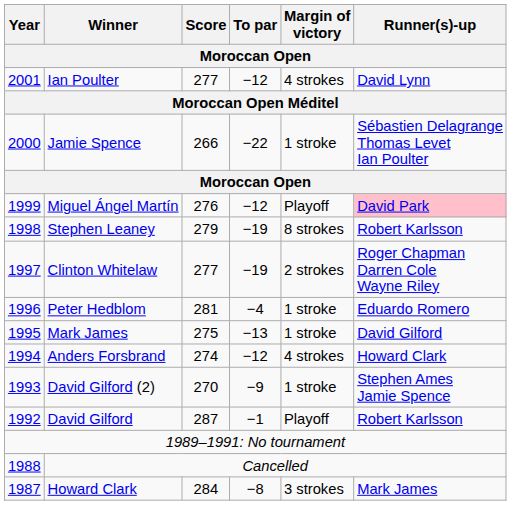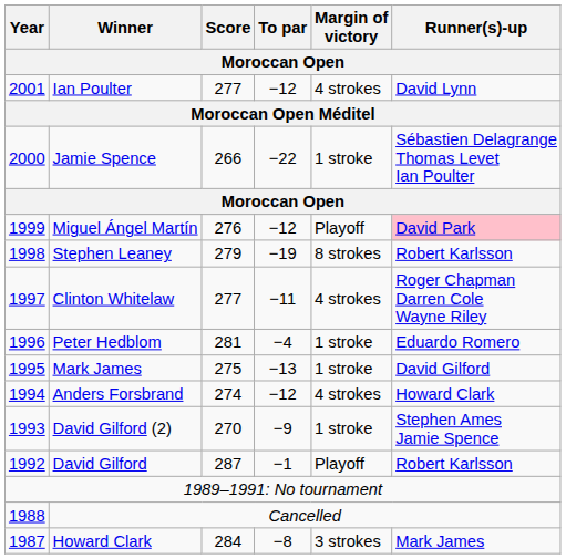 <table class=wikitable style="font-size:95%">
 <tr>
 <th>Year</th>
 <th>Winner</th>
 <th>Score</th>
 <th>To par</th>
 <th>Margin of<br>victory</th>
 <th>Runner(s)-up</th>
 </tr>
 <tr>
 <th colspan=7>Moroccan Open</th>
 </tr>
 <tr>
 <td><a href='#'>2001</a></td>
 <td> <a href='#'>Ian Poulter</a></td>
 <td align=center>277</td>
 <td align=center>−12</td>
 <td>4 strokes</td>
 <td> <a href='#'>David Lynn</a></td>
 </tr>
 <tr>
 <th colspan=7>Moroccan Open Méditel</th>
 </tr>
 <tr>
 <td><a href='#'>2000</a></td>
 <td> <a href='#'>Jamie Spence</a></td>
 <td align=center>266</td>
 <td align=center>−22</td>
 <td>1 stroke</td>
 <td> <a href='#'>Sébastien Delagrange</a><br> <a href='#'>Thomas Levet</a><br> <a href='#'>Ian Poulter</a></td>
 </tr>
 <tr>
 <th colspan=7>Moroccan Open</th>
 </tr>
 <tr>
 <td><a href='#'>1999</a></td>
 <td> <a href='#'>Miguel Ángel Martín</a></td>
 <td align=center>276</td>
 <td align=center>−12</td>
 <td>Playoff</td>
 <td style="background: pink;"> <a href='#'>David Park</a></td>
 </tr>
 <tr>
 <td><a href='#'>1998</a></td>
 <td> <a href='#'>Stephen Leaney</a></td>
 <td align=center>279</td>
 <td align=center>−19</td>
 <td>8 strokes</td>
 <td> <a href='#'>Robert Karlsson</a></td>
 </tr>
 <tr>
 <td><a href='#'>1997</a></td>
 <td> <a href='#'>Clinton Whitelaw</a></td>
 <td align=center>277</td>
-<td align=center>−19</td>
-<td>2 strokes</td>
+<td align=center>−11</td>
+<td>4 strokes</td>
 <td> <a href='#'>Roger Chapman</a><br> <a href='#'>Darren Cole</a><br> <a href='#'>Wayne Riley</a></td>
 </tr>
 <tr>
 <td><a href='#'>1996</a></td>
 <td> <a href='#'>Peter Hedblom</a></td>
 <td align=center>281</td>
 <td align=center>−4</td>
 <td>1 stroke</td>
 <td> <a href='#'>Eduardo Romero</a></td>
 </tr>
 <tr>
 <td><a href='#'>1995</a></td>
 <td> <a href='#'>Mark James</a></td>
 <td align=center>275</td>
 <td align=center>−13</td>
 <td>1 stroke</td>
 <td> <a href='#'>David Gilford</a></td>
 </tr>
 <tr>
 <td><a href='#'>1994</a></td>
 <td> <a href='#'>Anders Forsbrand</a></td>
 <td align=center>274</td>
 <td align=center>−12</td>
 <td>4 strokes</td>
 <td> <a href='#'>Howard Clark</a></td>
 </tr>
 <tr>
 <td><a href='#'>1993</a></td>
 <td> <a href='#'>David Gilford</a> (2)</td>
 <td align=center>270</td>
 <td align=center>−9</td>
 <td>1 stroke</td>
 <td> <a href='#'>Stephen Ames</a><br> <a href='#'>Jamie Spence</a></td>
 </tr>
 <tr>
 <td><a href='#'>1992</a></td>
 <td> <a href='#'>David Gilford</a></td>
 <td align=center>287</td>
 <td align=center>−1</td>
 <td>Playoff</td>
 <td> <a href='#'>Robert Karlsson</a></td>
 </tr>
 <tr>
 <td colspan=6 align=center><em>1989–1991: No tournament</em></td>
 </tr>
 <tr>
 <td><a href='#'>1988</a></td>
 <td colspan=6 align=center><em>Cancelled</em></td>
 </tr>
 <tr>
 <td><a href='#'>1987</a></td>
 <td> <a href='#'>Howard Clark</a></td>
 <td align=center>284</td>
 <td align=center>−8</td>
 <td>3 strokes</td>
 <td> <a href='#'>Mark James</a></td>
 </tr>
 </table>
